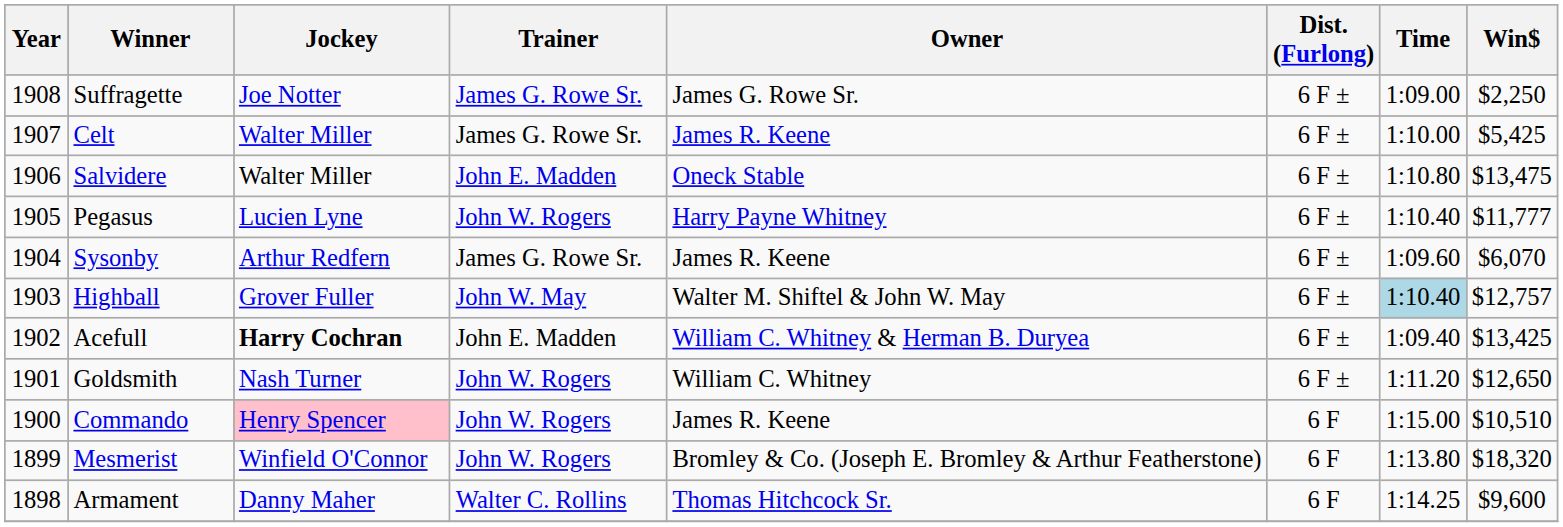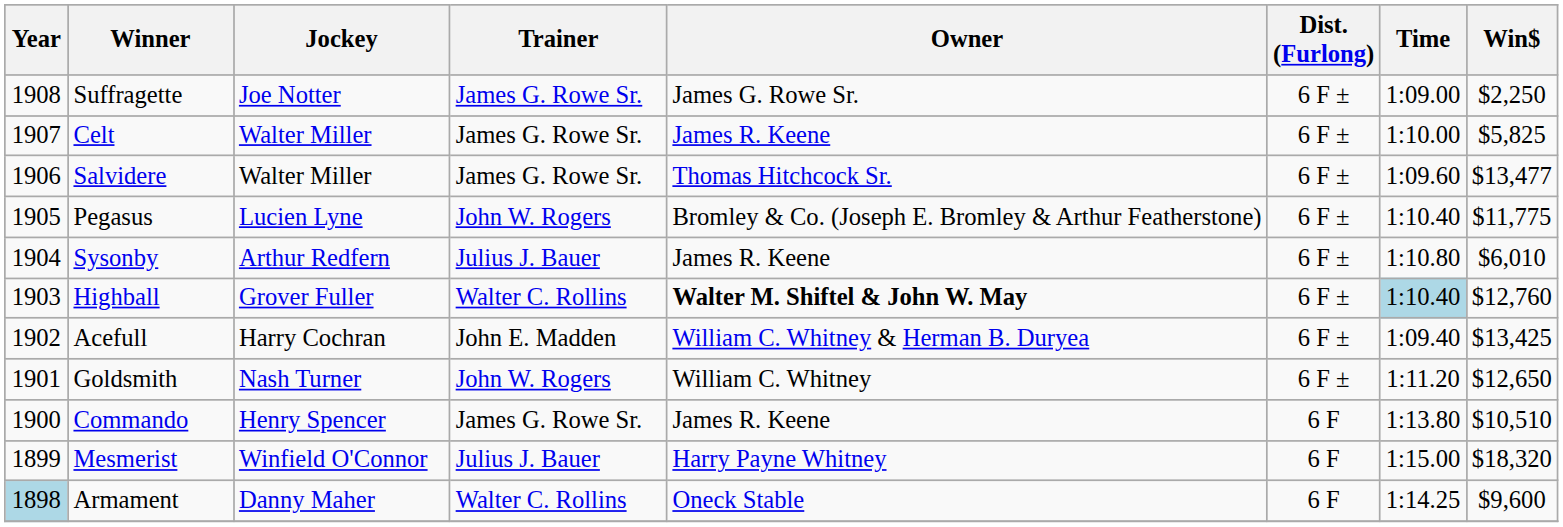 <table class="wikitable sortable" style="font-size:90%">
 <tr>
 <th style="width:30px">Year<br></th>
 <th style="width:90px">Winner<br></th>
 <th style="width:120px">Jockey<br></th>
 <th style="width:120px">Trainer<br></th>
 <th>Owner<br></th>
 <th style="width:30px">Dist.<br> <span>(<a href='#'>Furlong</a>)</span></th>
 <th style="width:33px">Time<br></th>
 <th style="width:30px">Win$<br></th>
 </tr>
 <tr>
 <td align=center>1908</td>
 <td>Suffragette</td>
 <td><a href='#'>Joe Notter</a></td>
 <td><a href='#'>James G. Rowe Sr.</a></td>
 <td>James G. Rowe Sr.</td>
 <td align=center>6 F ±</td>
 <td align=center>1:09.00</td>
 <td align=center>$2,250</td>
 </tr>
 <tr>
 <td align=center>1907</td>
 <td><a href='#'>Celt</a></td>
 <td><a href='#'>Walter Miller</a></td>
 <td>James G. Rowe Sr.</td>
 <td><a href='#'>James R. Keene</a></td>
 <td align=center>6 F ±</td>
 <td align=center>1:10.00</td>
-<td align=center>$5,425</td>
+<td align=center>$5,825</td>
 </tr>
 <tr>
 <td align=center>1906</td>
 <td><a href='#'>Salvidere</a></td>
 <td>Walter Miller</td>
-<td><a href='#'>John E. Madden</a></td>
-<td><a href='#'>Oneck Stable</a></td>
+<td>James G. Rowe Sr.</td>
+<td><a href='#'>Thomas Hitchcock Sr.</a></td>
 <td align=center>6 F ±</td>
-<td align=center>1:10.80</td>
-<td align=center>$13,475</td>
+<td align=center>1:09.60</td>
+<td align=center>$13,477</td>
 </tr>
 <tr>
 <td align=center>1905</td>
 <td>Pegasus</td>
 <td><a href='#'>Lucien Lyne</a></td>
 <td><a href='#'>John W. Rogers</a></td>
-<td><a href='#'>Harry Payne Whitney</a></td>
+<td>Bromley & Co. (Joseph E. Bromley & Arthur Featherstone)</td>
 <td align=center>6 F ±</td>
 <td align=center>1:10.40</td>
-<td align=center>$11,777</td>
+<td align=center>$11,775</td>
 </tr>
 <tr>
 <td align=center>1904</td>
 <td><a href='#'>Sysonby</a></td>
 <td><a href='#'>Arthur Redfern</a></td>
-<td>James G. Rowe Sr.</td>
+<td><a href='#'>Julius J. Bauer</a></td>
 <td>James R. Keene</td>
 <td align=center>6 F ±</td>
-<td align=center>1:09.60</td>
-<td align=center>$6,070</td>
+<td align=center>1:10.80</td>
+<td align=center>$6,010</td>
 </tr>
 <tr>
 <td align=center>1903</td>
 <td><a href='#'>Highball</a></td>
 <td><a href='#'>Grover Fuller</a></td>
-<td><a href='#'>John W. May</a></td>
-<td>Walter M. Shiftel & John W. May</td>
+<td><a href='#'>Walter C. Rollins</a></td>
+<td><strong>Walter M. Shiftel & John W. May</strong></td>
 <td align=center>6 F ±</td>
 <td align=center style="background: lightblue;">1:10.40</td>
-<td align=center>$12,757</td>
+<td align=center>$12,760</td>
 </tr>
 <tr>
 <td align=center>1902</td>
 <td>Acefull</td>
-<td><strong>Harry Cochran</strong></td>
+<td>Harry Cochran</td>
 <td>John E. Madden</td>
 <td><a href='#'>William C. Whitney</a> & <a href='#'>Herman B. Duryea</a></td>
 <td align=center>6 F ±</td>
 <td align=center>1:09.40</td>
 <td align=center>$13,425</td>
 </tr>
 <tr>
 <td align=center>1901</td>
 <td>Goldsmith</td>
 <td><a href='#'>Nash Turner</a></td>
 <td><a href='#'>John W. Rogers</a></td>
 <td>William C. Whitney</td>
 <td align=center>6 F ±</td>
 <td align=center>1:11.20</td>
 <td align=center>$12,650</td>
 </tr>
 <tr>
 <td align=center>1900</td>
 <td><a href='#'>Commando</a></td>
-<td style="background: pink;"><a href='#'>Henry Spencer</a></td>
-<td><a href='#'>John W. Rogers</a></td>
+<td><a href='#'>Henry Spencer</a></td>
+<td>James G. Rowe Sr.</td>
 <td>James R. Keene</td>
 <td align=center>6 F</td>
-<td align=center>1:15.00</td>
+<td align=center>1:13.80</td>
 <td align=center>$10,510</td>
 </tr>
 <tr>
 <td align=center>1899</td>
 <td><a href='#'>Mesmerist</a></td>
 <td><a href='#'>Winfield O'Connor</a></td>
-<td><a href='#'>John W. Rogers</a></td>
-<td>Bromley & Co. (Joseph E. Bromley & Arthur Featherstone)</td>
+<td><a href='#'>Julius J. Bauer</a></td>
+<td><a href='#'>Harry Payne Whitney</a></td>
 <td align=center>6 F</td>
-<td align=center>1:13.80</td>
+<td align=center>1:15.00</td>
 <td align=center>$18,320</td>
 </tr>
 <tr>
-<td align=center>1898</td>
+<td align=center style="background: lightblue;">1898</td>
 <td>Armament</td>
 <td><a href='#'>Danny Maher</a></td>
 <td><a href='#'>Walter C. Rollins</a></td>
-<td><a href='#'>Thomas Hitchcock Sr.</a></td>
+<td><a href='#'>Oneck Stable</a></td>
 <td align=center>6 F</td>
 <td align=center>1:14.25</td>
 <td align=center>$9,600</td>
 </tr>
 <tr>
 </tr>
 </table>
